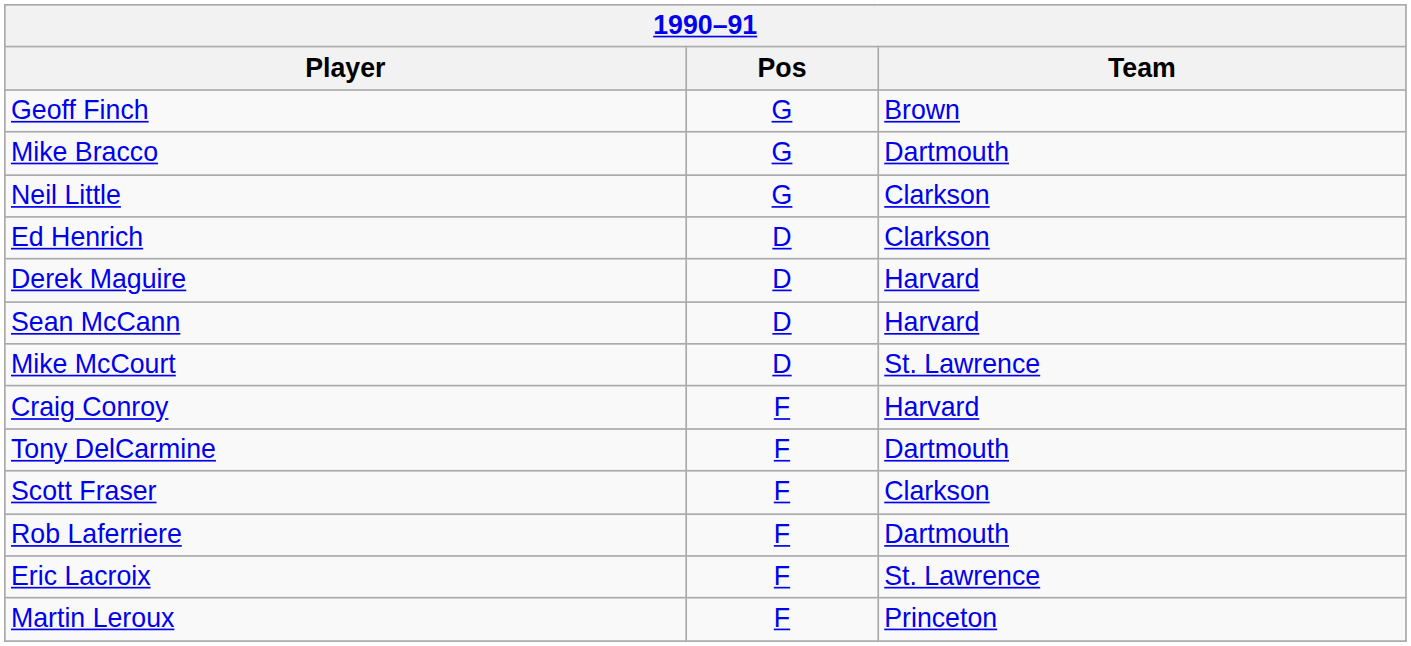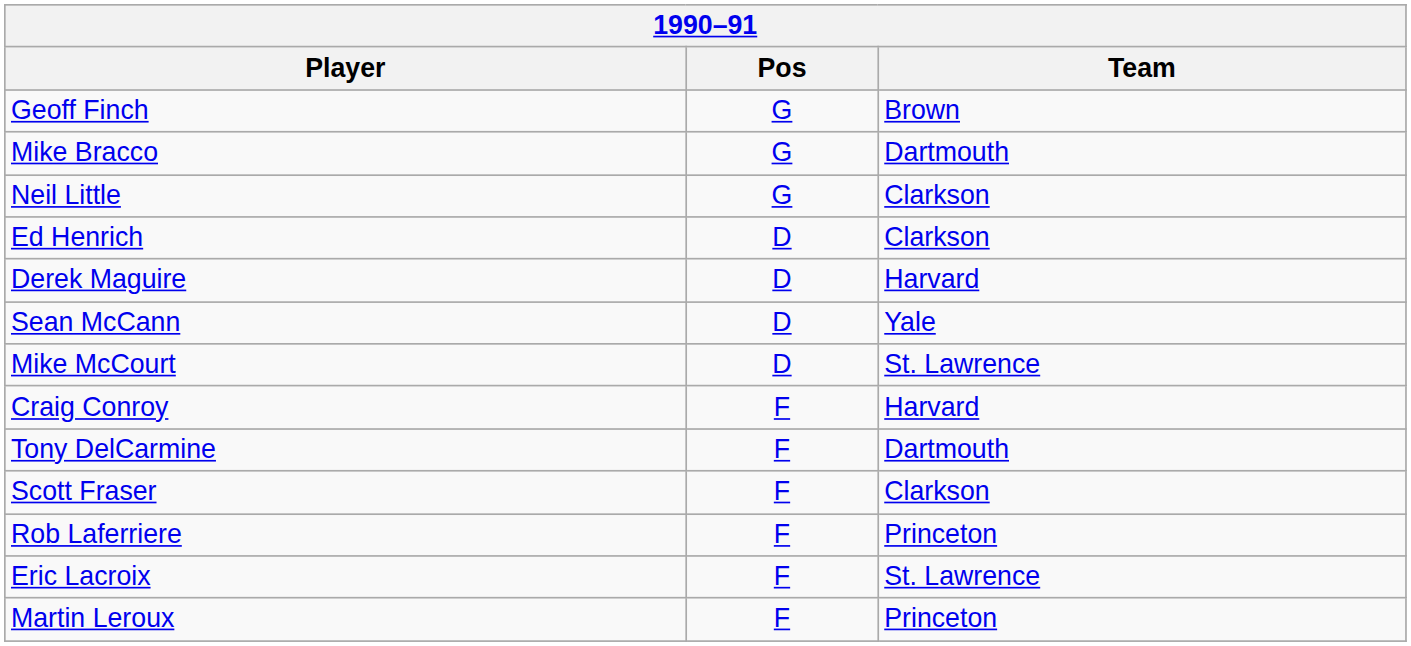 <table class="wikitable" width=95%>
 <tr>
 <th colspan=3><a href='#'>1990–91</a></th>
 </tr>
 <tr>
 <th>Player</th>
 <th>Pos</th>
 <th>Team</th>
 </tr>
 <tr>
 <td><a href='#'>Geoff Finch</a></td>
 <td align=center><a href='#'>G</a></td>
 <td><a href='#'>Brown</a></td>
 </tr>
 <tr>
 <td><a href='#'>Mike Bracco</a></td>
 <td align=center><a href='#'>G</a></td>
 <td><a href='#'>Dartmouth</a></td>
 </tr>
 <tr>
 <td><a href='#'>Neil Little</a></td>
 <td align=center><a href='#'>G</a></td>
 <td><a href='#'>Clarkson</a></td>
 </tr>
 <tr>
 <td><a href='#'>Ed Henrich</a></td>
 <td align=center><a href='#'>D</a></td>
 <td><a href='#'>Clarkson</a></td>
 </tr>
 <tr>
 <td><a href='#'>Derek Maguire</a></td>
 <td align=center><a href='#'>D</a></td>
 <td><a href='#'>Harvard</a></td>
 </tr>
 <tr>
 <td><a href='#'>Sean McCann</a></td>
 <td align=center><a href='#'>D</a></td>
-<td><a href='#'>Harvard</a></td>
+<td><a href='#'>Yale</a></td>
 </tr>
 <tr>
 <td><a href='#'>Mike McCourt</a></td>
 <td align=center><a href='#'>D</a></td>
 <td><a href='#'>St. Lawrence</a></td>
 </tr>
 <tr>
 <td><a href='#'>Craig Conroy</a></td>
 <td align=center><a href='#'>F</a></td>
 <td><a href='#'>Harvard</a></td>
 </tr>
 <tr>
 <td><a href='#'>Tony DelCarmine</a></td>
 <td align=center><a href='#'>F</a></td>
 <td><a href='#'>Dartmouth</a></td>
 </tr>
 <tr>
 <td><a href='#'>Scott Fraser</a></td>
 <td align=center><a href='#'>F</a></td>
 <td><a href='#'>Clarkson</a></td>
 </tr>
 <tr>
 <td><a href='#'>Rob Laferriere</a></td>
 <td align=center><a href='#'>F</a></td>
-<td><a href='#'>Dartmouth</a></td>
+<td><a href='#'>Princeton</a></td>
 </tr>
 <tr>
 <td><a href='#'>Eric Lacroix</a></td>
 <td align=center><a href='#'>F</a></td>
 <td><a href='#'>St. Lawrence</a></td>
 </tr>
 <tr>
 <td><a href='#'>Martin Leroux</a></td>
 <td align=center><a href='#'>F</a></td>
 <td><a href='#'>Princeton</a></td>
 </tr>
 </table>
